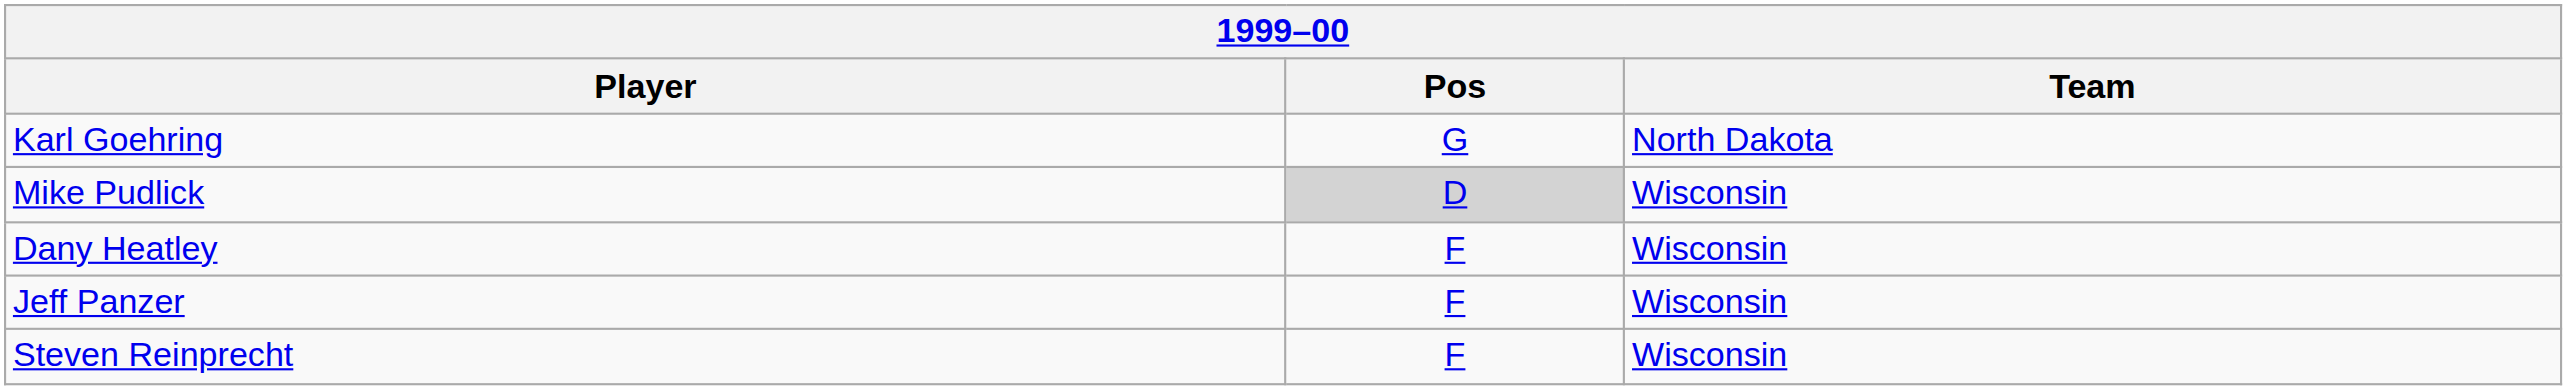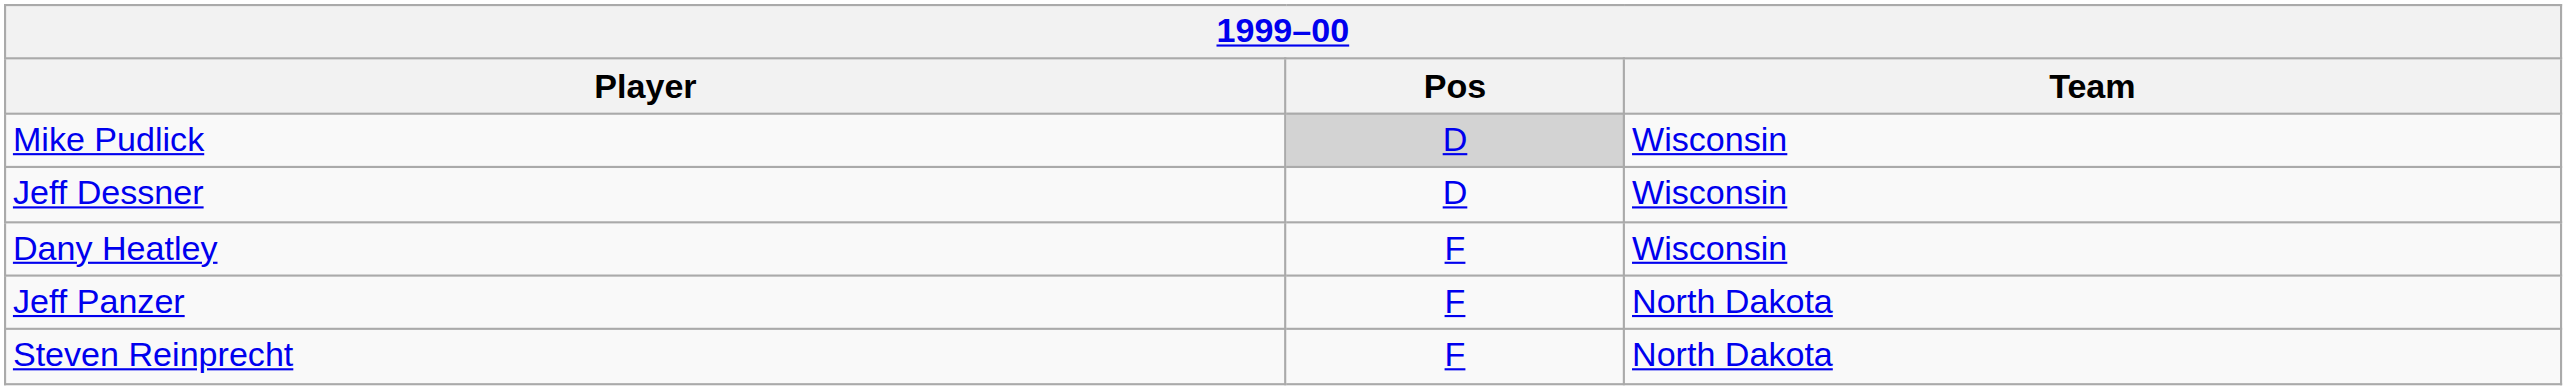 <table class="wikitable" width=95%>
 <tr>
 <th colspan=3><a href='#'>1999–00</a></th>
 </tr>
 <tr>
 <th>Player</th>
 <th>Pos</th>
 <th>Team</th>
 </tr>
 <tr>
-<td><a href='#'>Karl Goehring</a></td>
-<td align=center><a href='#'>G</a></td>
-<td><a href='#'>North Dakota</a></td>
+<td><a href='#'>Mike Pudlick</a></td>
+<td align=center style="background: lightgrey;"><a href='#'>D</a></td>
+<td><a href='#'>Wisconsin</a></td>
 </tr>
 <tr>
-<td><a href='#'>Mike Pudlick</a></td>
-<td align=center style="background: lightgrey;"><a href='#'>D</a></td>
+<td><a href='#'>Jeff Dessner</a></td>
+<td align=center><a href='#'>D</a></td>
 <td><a href='#'>Wisconsin</a></td>
 </tr>
 <tr>
 <td><a href='#'>Dany Heatley</a></td>
 <td align=center><a href='#'>F</a></td>
 <td><a href='#'>Wisconsin</a></td>
 </tr>
 <tr>
 <td><a href='#'>Jeff Panzer</a></td>
 <td align=center><a href='#'>F</a></td>
-<td><a href='#'>Wisconsin</a></td>
+<td><a href='#'>North Dakota</a></td>
 </tr>
 <tr>
 <td><a href='#'>Steven Reinprecht</a></td>
 <td align=center><a href='#'>F</a></td>
-<td><a href='#'>Wisconsin</a></td>
+<td><a href='#'>North Dakota</a></td>
 </tr>
 </table>
